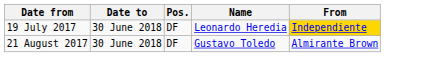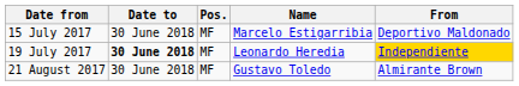 <table class="wikitable">
 <tr>
 <th>Date from</th>
 <th>Date to</th>
 <th>Pos.</th>
 <th>Name</th>
 <th>From</th>
 </tr>
 <tr>
+<td>15 July 2017</td>
+<td>30 June 2018</td>
+<td>MF</td>
+<td> <a href='#'>Marcelo Estigarribia</a></td>
+<td> <a href='#'>Deportivo Maldonado</a></td>
+</tr>
+<tr>
 <td>19 July 2017</td>
-<td>30 June 2018</td>
-<td>DF</td>
+<td><strong>30 June 2018</strong></td>
+<td>MF</td>
 <td> <a href='#'>Leonardo Heredia</a></td>
 <td style="background: gold;"> <a href='#'>Independiente</a></td>
 </tr>
 <tr>
 <td>21 August 2017</td>
 <td>30 June 2018</td>
-<td>DF</td>
+<td>MF</td>
 <td> <a href='#'>Gustavo Toledo</a></td>
 <td> <a href='#'>Almirante Brown</a></td>
 </tr>
 </table>
